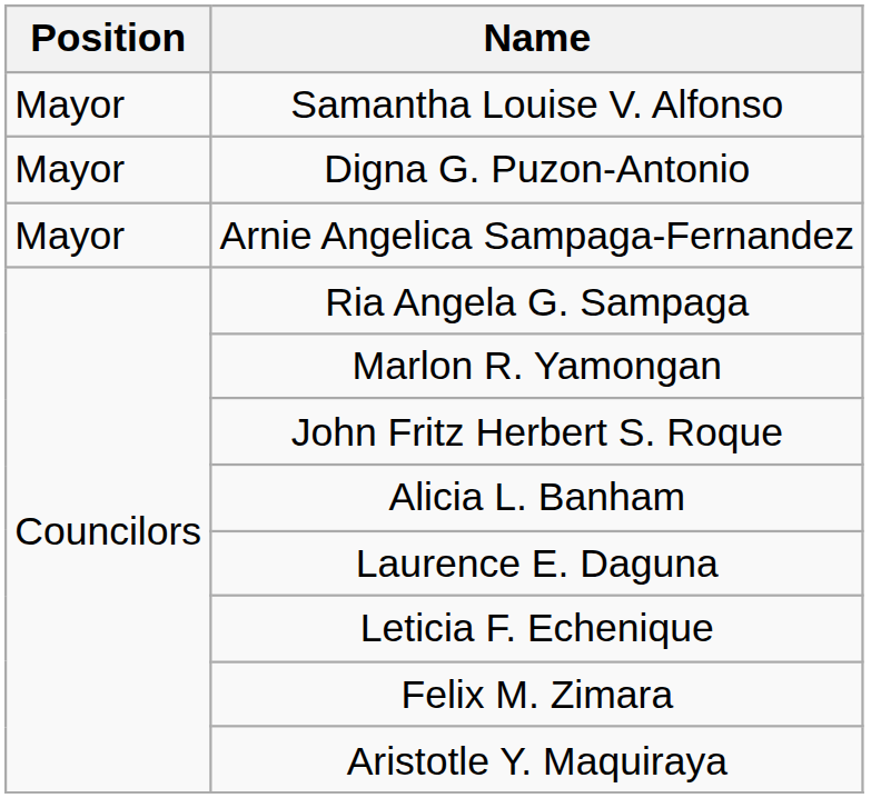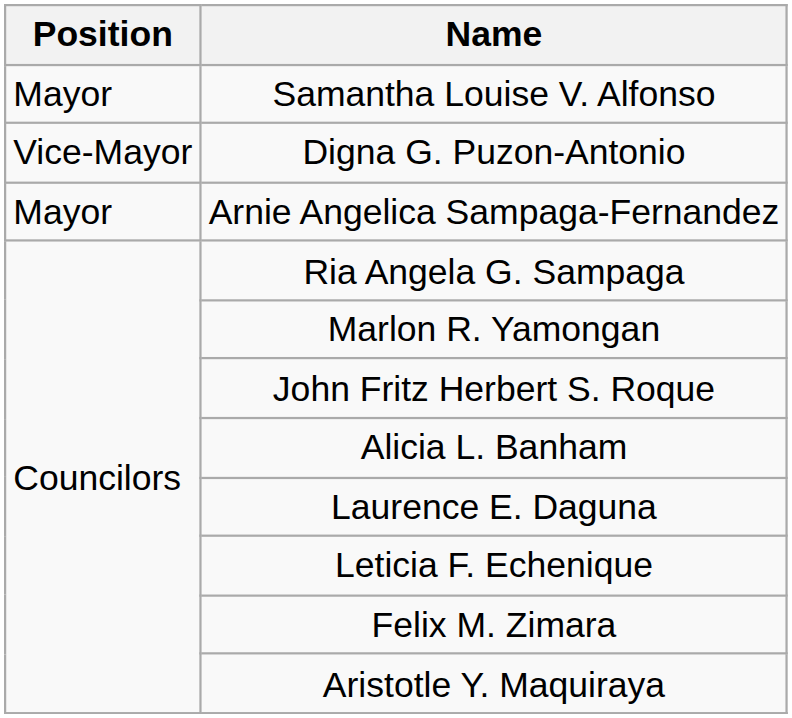 <table class="wikitable" style="line-height:1.20em; font-size:100%;">
 <tr>
 <th>Position</th>
 <th>Name</th>
 </tr>
 <tr>
 <td>Mayor</td>
 <td style="text-align:center;">Samantha Louise V. Alfonso</td>
 </tr>
 <tr>
-<td>Mayor</td>
+<td>Vice-Mayor</td>
 <td style="text-align:center;">Digna G. Puzon-Antonio</td>
 </tr>
 <tr>
 <td>Mayor</td>
 <td style="text-align:center;">Arnie Angelica Sampaga-Fernandez</td>
 </tr>
 <tr>
 <td rowspan=8>Councilors</td>
 <td style="text-align:center;">Ria Angela G. Sampaga</td>
 </tr>
 <tr>
 <td style="text-align:center;">Marlon R. Yamongan</td>
 </tr>
 <tr>
 <td style="text-align:center;">John Fritz Herbert S. Roque</td>
 </tr>
 <tr>
 <td style="text-align:center;">Alicia L. Banham</td>
 </tr>
 <tr>
 <td style="text-align:center;">Laurence E. Daguna</td>
 </tr>
 <tr>
 <td style="text-align:center;">Leticia F. Echenique</td>
 </tr>
 <tr>
 <td style="text-align:center;">Felix M. Zimara</td>
 </tr>
 <tr>
 <td style="text-align:center;">Aristotle Y. Maquiraya</td>
 </tr>
 <tr>
 </tr>
 </table>
